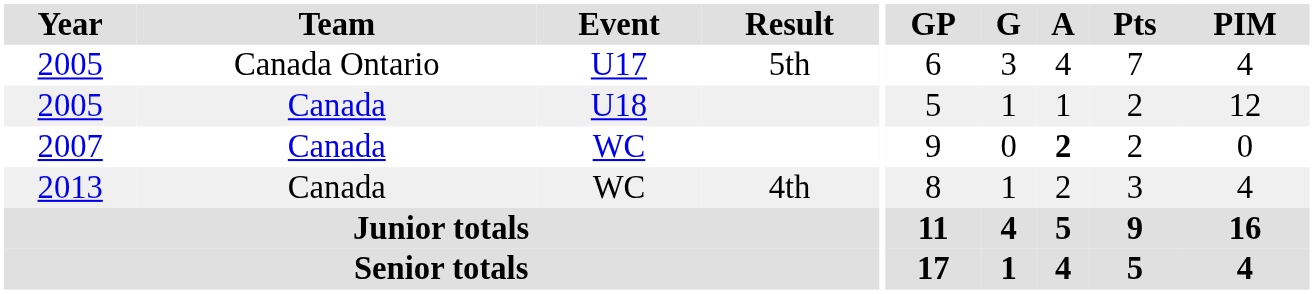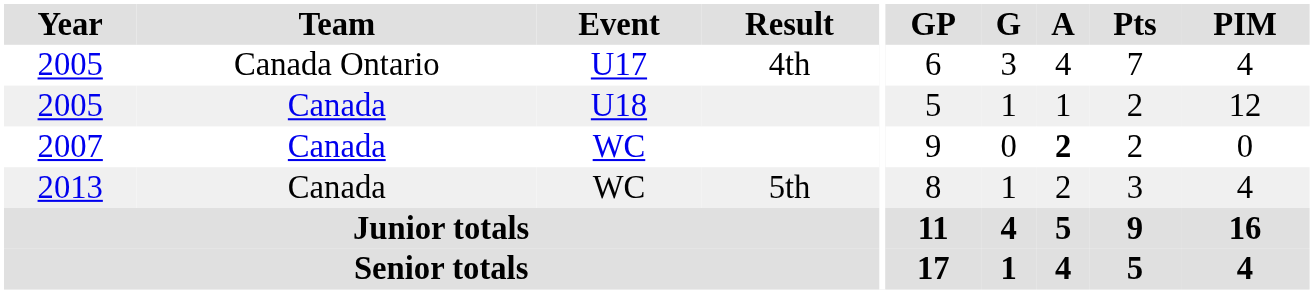 <table border="0" cellpadding="1" cellspacing="0" ID="Table3" style="text-align:center; width:40em">
 <tr ALIGN="centre" bgcolor="#e0e0e0">
 <th>Year</th>
 <th>Team</th>
 <th>Event</th>
 <th>Result</th>
 <th rowspan="99" bgcolor="#ffffff"></th>
 <th>GP</th>
 <th>G</th>
 <th>A</th>
 <th>Pts</th>
 <th>PIM</th>
 </tr>
 <tr>
 <td><a href='#'>2005</a></td>
 <td>Canada Ontario</td>
 <td><a href='#'>U17</a></td>
-<td>5th</td>
+<td>4th</td>
 <td>6</td>
 <td>3</td>
 <td>4</td>
 <td>7</td>
 <td>4</td>
 </tr>
 <tr bgcolor="#f0f0f0">
 <td><a href='#'>2005</a></td>
 <td><a href='#'>Canada</a></td>
 <td><a href='#'>U18</a></td>
 <td></td>
 <td>5</td>
 <td>1</td>
 <td>1</td>
 <td>2</td>
 <td>12</td>
 </tr>
 <tr>
 <td><a href='#'>2007</a></td>
 <td><a href='#'>Canada</a></td>
 <td><a href='#'>WC</a></td>
 <td></td>
 <td>9</td>
 <td>0</td>
 <td><strong>2</strong></td>
 <td>2</td>
 <td>0</td>
 </tr>
 <tr bgcolor="#f0f0f0">
 <td><a href='#'>2013</a></td>
 <td>Canada</td>
 <td>WC</td>
-<td>4th</td>
+<td>5th</td>
 <td>8</td>
 <td>1</td>
 <td>2</td>
 <td>3</td>
 <td>4</td>
 </tr>
 <tr bgcolor="#e0e0e0">
 <th colspan="4">Junior totals</th>
 <th>11</th>
 <th>4</th>
 <th>5</th>
 <th>9</th>
 <th>16</th>
 </tr>
 <tr bgcolor="#e0e0e0">
 <th colspan="4">Senior totals</th>
 <th>17</th>
 <th>1</th>
 <th>4</th>
 <th>5</th>
 <th>4</th>
 </tr>
 </table>
